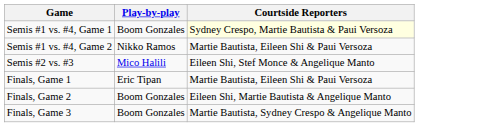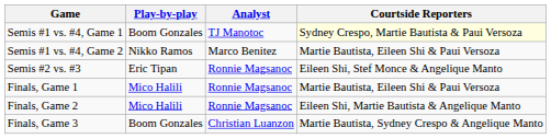 <table class=wikitable>
 <tr>
 <th>Game</th>
 <th><a href='#'>Play-by-play</a></th>
+<th><a href='#'>Analyst</a></th>
 <th>Courtside Reporters</th>
 </tr>
 <tr>
 <td>Semis #1 vs. #4, Game 1</td>
 <td>Boom Gonzales</td>
+<td><a href='#'>TJ Manotoc</a></td>
 <td style="background: lightyellow;">Sydney Crespo, Martie Bautista & Paui Versoza</td>
 </tr>
 <tr>
 <td>Semis #1 vs. #4, Game 2</td>
 <td>Nikko Ramos</td>
+<td>Marco Benitez</td>
 <td>Martie Bautista, Eileen Shi & Paui Versoza</td>
 </tr>
 <tr>
 <td>Semis #2 vs. #3</td>
-<td><a href='#'>Mico Halili</a></td>
+<td>Eric Tipan</td>
+<td><a href='#'>Ronnie Magsanoc</a></td>
 <td>Eileen Shi, Stef Monce & Angelique Manto</td>
 </tr>
 <tr>
 <td>Finals, Game 1</td>
-<td>Eric Tipan</td>
+<td><a href='#'>Mico Halili</a></td>
+<td><a href='#'>Ronnie Magsanoc</a></td>
 <td>Martie Bautista, Eileen Shi & Paui Versoza</td>
 </tr>
 <tr>
 <td>Finals, Game 2</td>
-<td>Boom Gonzales</td>
+<td><a href='#'>Mico Halili</a></td>
+<td><a href='#'>Ronnie Magsanoc</a></td>
 <td>Eileen Shi, Martie Bautista & Angelique Manto</td>
 </tr>
 <tr>
 <td>Finals, Game 3</td>
 <td>Boom Gonzales</td>
+<td><a href='#'>Christian Luanzon</a></td>
 <td>Martie Bautista, Sydney Crespo & Angelique Manto</td>
 </tr>
 </table>
